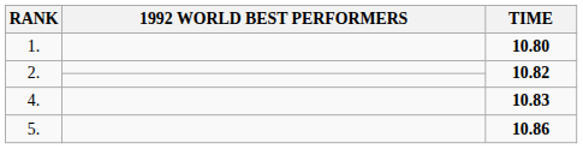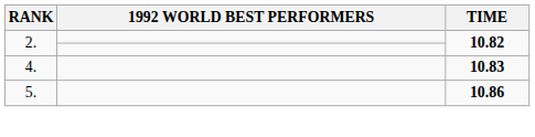 <table class="wikitable" style="border-collapse: collapse; font-size: 90%;">
 <tr>
 <th>RANK</th>
 <th align="center" style="width: 25em">1992 WORLD BEST PERFORMERS</th>
 <th align="center" style="width: 5em">TIME</th>
-</tr>
-<tr>
-<td align="center">1.</td>
-<td></td>
-<td align="center"><strong>10.80</strong></td>
 </tr>
 <tr>
 <td rowspan=2 align="center">2.</td>
 <td></td>
 <td rowspan=2 align="center"><strong>10.82</strong></td>
 </tr>
 <tr>
 <td></td>
 </tr>
 <tr>
 <td align="center">4.</td>
 <td></td>
 <td align="center"><strong>10.83</strong></td>
 </tr>
 <tr>
 <td align="center">5.</td>
 <td></td>
 <td align="center"><strong>10.86</strong></td>
 </tr>
 </table>
